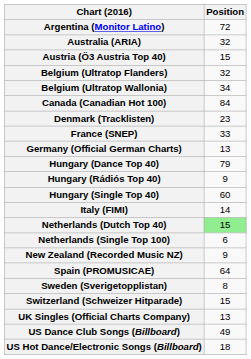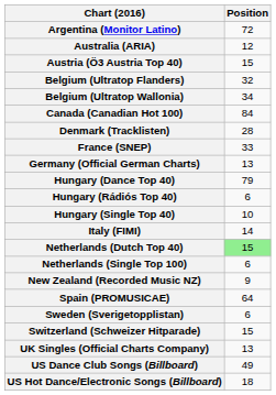 <table class="wikitable sortable plainrowheaders" style="text-align:center">
 <tr>
 <th scope="col">Chart (2016)</th>
 <th scope="col">Position</th>
 </tr>
 <tr>
 <th scope="row">Argentina (<a href='#'>Monitor Latino</a>)</th>
 <td>72</td>
 </tr>
 <tr>
 <th scope="row">Australia (ARIA)</th>
-<td>32</td>
+<td>12</td>
 </tr>
 <tr>
 <th scope="row">Austria (Ö3 Austria Top 40)</th>
 <td>15</td>
 </tr>
 <tr>
 <th scope="row">Belgium (Ultratop Flanders)</th>
 <td>32</td>
 </tr>
 <tr>
 <th scope="row">Belgium (Ultratop Wallonia)</th>
 <td>34</td>
 </tr>
 <tr>
 <th scope="row">Canada (Canadian Hot 100)</th>
 <td>84</td>
 </tr>
 <tr>
 <th scope="row">Denmark (Tracklisten)</th>
-<td>23</td>
+<td>28</td>
 </tr>
 <tr>
 <th scope="row">France (SNEP)</th>
 <td>33</td>
 </tr>
 <tr>
 <th scope="row">Germany (Official German Charts)</th>
 <td>13</td>
 </tr>
 <tr>
 <th scope="row">Hungary (Dance Top 40)</th>
 <td>79</td>
 </tr>
 <tr>
 <th scope="row">Hungary (Rádiós Top 40)</th>
-<td>9</td>
+<td>6</td>
 </tr>
 <tr>
 <th scope="row">Hungary (Single Top 40)</th>
-<td>60</td>
+<td>10</td>
 </tr>
 <tr>
 <th scope="row">Italy (FIMI)</th>
 <td>14</td>
 </tr>
 <tr>
 <th scope="row">Netherlands (Dutch Top 40)</th>
 <td style="background: lightgreen;">15</td>
 </tr>
 <tr>
 <th scope="row">Netherlands (Single Top 100)</th>
 <td>6</td>
 </tr>
 <tr>
 <th scope="row">New Zealand (Recorded Music NZ)</th>
 <td>9</td>
 </tr>
 <tr>
 <th scope="row">Spain (PROMUSICAE)</th>
 <td>64</td>
 </tr>
 <tr>
 <th scope="row">Sweden (Sverigetopplistan)</th>
-<td>8</td>
+<td>6</td>
 </tr>
 <tr>
 <th scope="row">Switzerland (Schweizer Hitparade)</th>
 <td>15</td>
 </tr>
 <tr>
 <th scope="row">UK Singles (Official Charts Company)</th>
 <td>13</td>
 </tr>
 <tr>
 <th scope="row">US Dance Club Songs (<em>Billboard</em>)</th>
 <td>49</td>
 </tr>
 <tr>
 <th scope="row">US Hot Dance/Electronic Songs (<em>Billboard</em>)</th>
 <td>18</td>
 </tr>
 </table>
